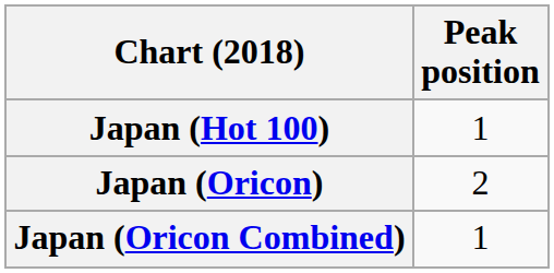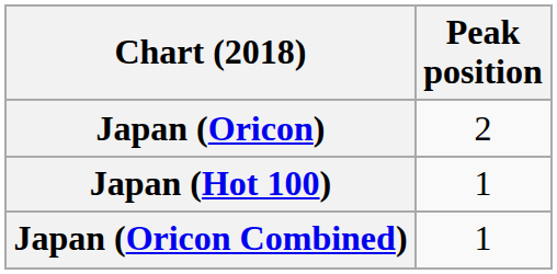 <table class="wikitable sortable plainrowheaders" style="text-align:center">
 <tr>
 <th scope="col">Chart (2018)</th>
 <th scope="col">Peak<br>position</th>
 </tr>
 <tr>
+<th scope="row">Japan (<a href='#'>Oricon</a>)</th>
+<td>2</td>
+</tr>
+<tr>
 <th scope="row">Japan (<a href='#'>Hot 100</a>)</th>
 <td>1</td>
-</tr>
-<tr>
-<th scope="row">Japan (<a href='#'>Oricon</a>)</th>
-<td>2</td>
 </tr>
 <tr>
 <th scope="row">Japan (<a href='#'>Oricon Combined</a>)</th>
 <td>1</td>
 </tr>
 </table>
